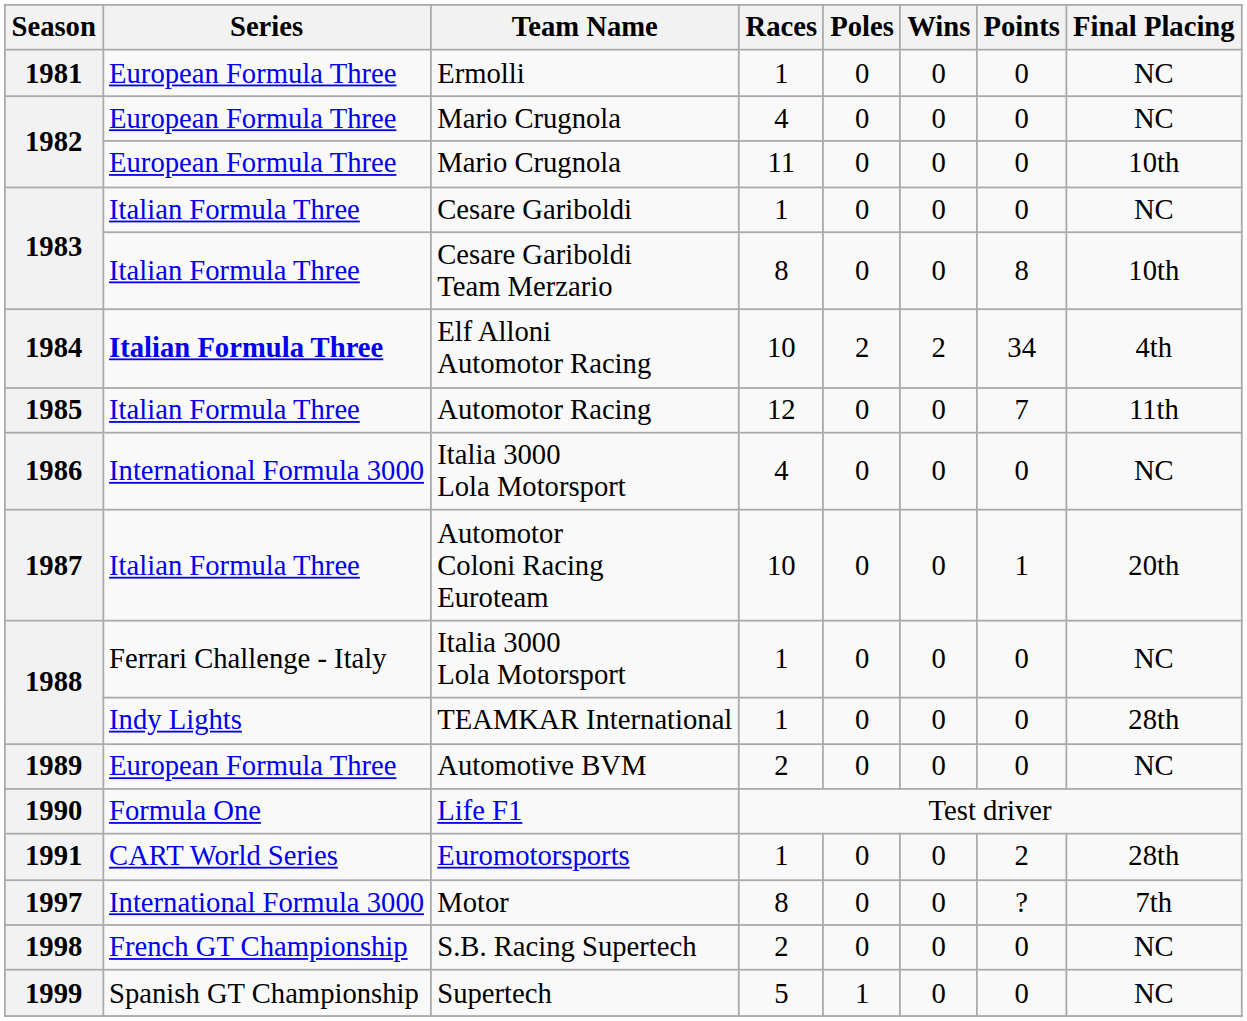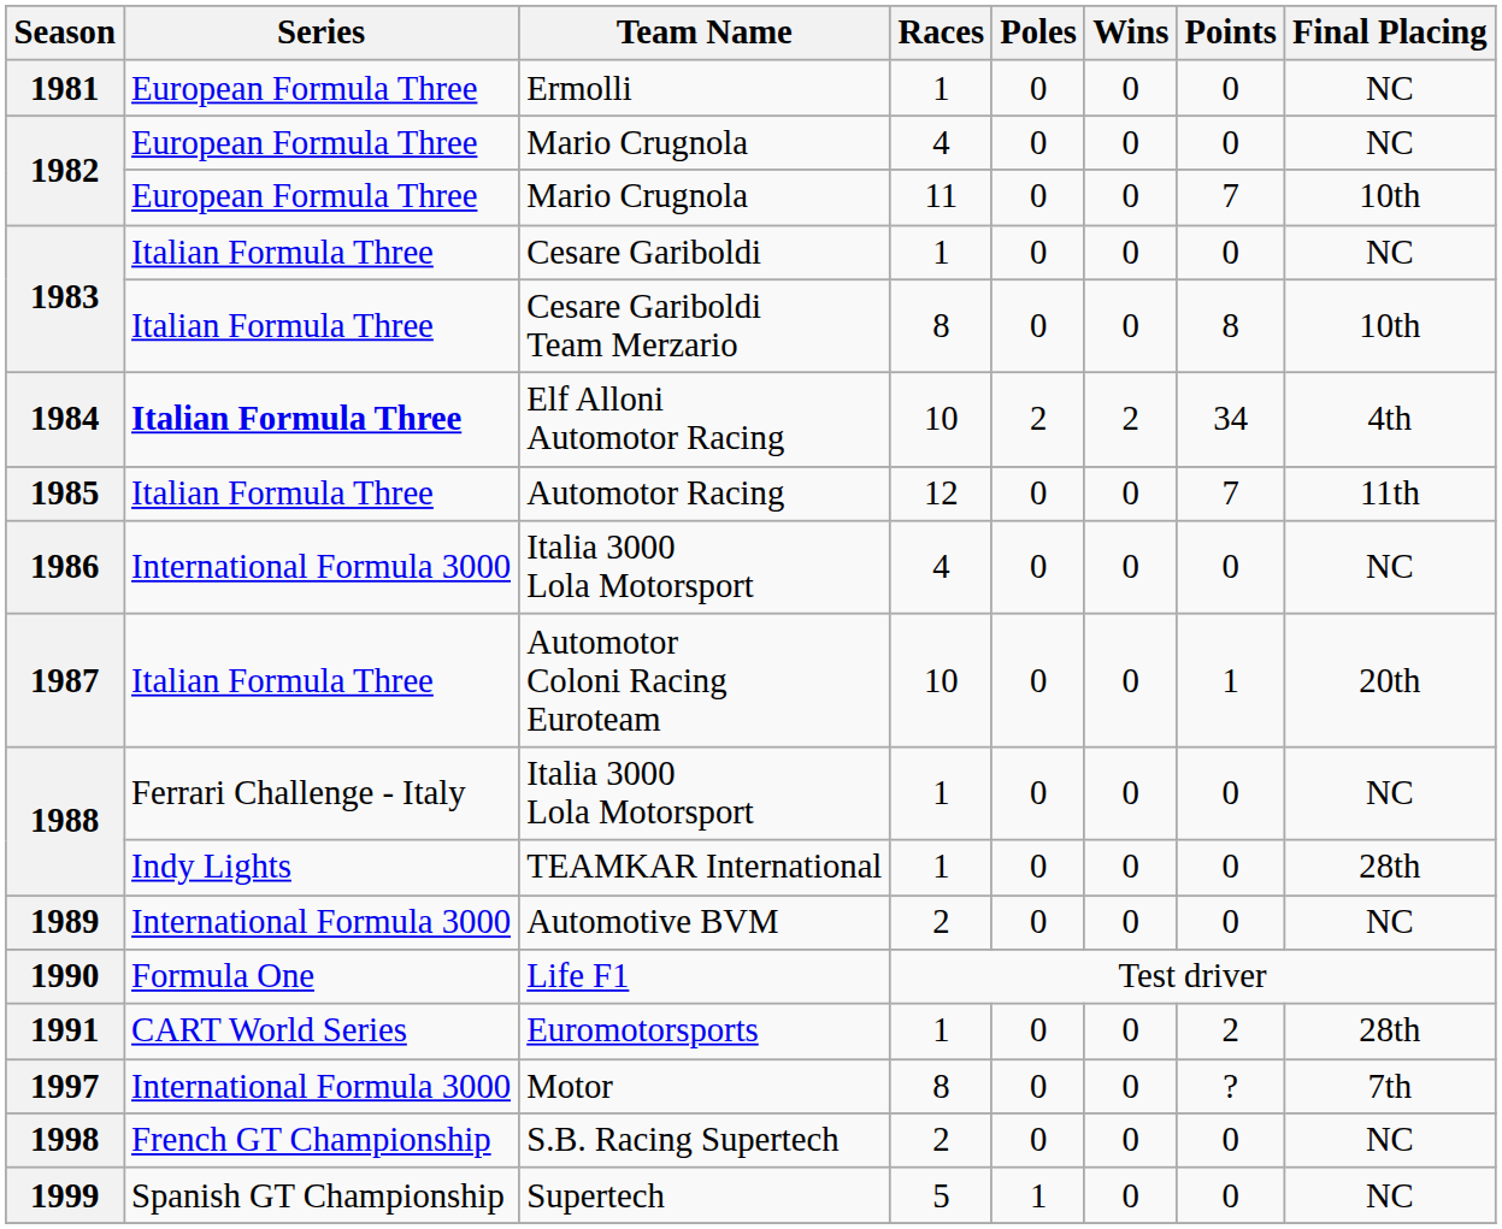 <table class="wikitable">
 <tr>
 <th>Season</th>
 <th>Series</th>
 <th>Team Name</th>
 <th>Races</th>
 <th>Poles</th>
 <th>Wins</th>
 <th>Points</th>
 <th>Final Placing</th>
 </tr>
 <tr>
 <th align="center">1981</th>
 <td><a href='#'>European Formula Three</a></td>
 <td>Ermolli</td>
 <td align="center">1</td>
 <td align="center">0</td>
 <td align="center">0</td>
 <td align="center">0</td>
 <td align="center">NC</td>
 </tr>
 <tr>
 <th rowspan=2 align="center">1982</th>
 <td><a href='#'>European Formula Three</a></td>
 <td>Mario Crugnola</td>
 <td align="center">4</td>
 <td align="center">0</td>
 <td align="center">0</td>
 <td align="center">0</td>
 <td align="center">NC</td>
 </tr>
 <tr>
 <td><a href='#'>European Formula Three</a></td>
 <td>Mario Crugnola</td>
 <td align="center">11</td>
 <td align="center">0</td>
 <td align="center">0</td>
-<td align="center">0</td>
+<td align="center">7</td>
 <td align="center">10th</td>
 </tr>
 <tr>
 <th rowspan=2 align="center">1983</th>
 <td><a href='#'>Italian Formula Three</a></td>
 <td>Cesare Gariboldi</td>
 <td align="center">1</td>
 <td align="center">0</td>
 <td align="center">0</td>
 <td align="center">0</td>
 <td align="center">NC</td>
 </tr>
 <tr>
 <td><a href='#'>Italian Formula Three</a></td>
 <td>Cesare Gariboldi<br>Team Merzario</td>
 <td align="center">8</td>
 <td align="center">0</td>
 <td align="center">0</td>
 <td align="center">8</td>
 <td align="center">10th</td>
 </tr>
 <tr>
 <th align="center">1984</th>
 <td><strong><a href='#'>Italian Formula Three</a></strong></td>
 <td>Elf Alloni<br>Automotor Racing</td>
 <td align="center">10</td>
 <td align="center">2</td>
 <td align="center">2</td>
 <td align="center">34</td>
 <td align="center">4th</td>
 </tr>
 <tr>
 <th align="center">1985</th>
 <td><a href='#'>Italian Formula Three</a></td>
 <td>Automotor Racing</td>
 <td align="center">12</td>
 <td align="center">0</td>
 <td align="center">0</td>
 <td align="center">7</td>
 <td align="center">11th</td>
 </tr>
 <tr>
 <th align="center">1986</th>
 <td><a href='#'>International Formula 3000</a></td>
 <td>Italia 3000<br> Lola Motorsport</td>
 <td align="center">4</td>
 <td align="center">0</td>
 <td align="center">0</td>
 <td align="center">0</td>
 <td align="center">NC</td>
 </tr>
 <tr>
 <th align="center">1987</th>
 <td><a href='#'>Italian Formula Three</a></td>
 <td>Automotor<br>Coloni Racing<br>Euroteam</td>
 <td align="center">10</td>
 <td align="center">0</td>
 <td align="center">0</td>
 <td align="center">1</td>
 <td align="center">20th</td>
 </tr>
 <tr>
 <th rowspan=2 align="center">1988</th>
 <td>Ferrari Challenge - Italy</td>
 <td>Italia 3000<br> Lola Motorsport</td>
 <td align="center">1</td>
 <td align="center">0</td>
 <td align="center">0</td>
 <td align="center">0</td>
 <td align="center">NC</td>
 </tr>
 <tr>
 <td><a href='#'>Indy Lights</a></td>
 <td>TEAMKAR International</td>
 <td align="center">1</td>
 <td align="center">0</td>
 <td align="center">0</td>
 <td align="center">0</td>
 <td align="center">28th</td>
 </tr>
 <tr>
 <th align="center">1989</th>
-<td><a href='#'>European Formula Three</a></td>
+<td><a href='#'>International Formula 3000</a></td>
 <td>Automotive BVM</td>
 <td align="center">2</td>
 <td align="center">0</td>
 <td align="center">0</td>
 <td align="center">0</td>
 <td align="center">NC</td>
 </tr>
 <tr>
 <th>1990</th>
 <td align=left><a href='#'>Formula One</a></td>
 <td align=left><a href='#'>Life F1</a></td>
 <td align="center" colspan=7>Test driver</td>
 </tr>
 <tr>
 <th align="center">1991</th>
 <td><a href='#'>CART World Series</a></td>
 <td><a href='#'>Euromotorsports</a></td>
 <td align="center">1</td>
 <td align="center">0</td>
 <td align="center">0</td>
 <td align="center">2</td>
 <td align="center">28th</td>
 </tr>
 <tr>
 <th align="center">1997</th>
 <td><a href='#'>International Formula 3000</a></td>
 <td>Motor</td>
 <td align="center">8</td>
 <td align="center">0</td>
 <td align="center">0</td>
 <td align="center">?</td>
 <td align="center">7th</td>
 </tr>
 <tr>
 <th align="center">1998</th>
 <td><a href='#'>French GT Championship</a></td>
 <td>S.B. Racing Supertech</td>
 <td align="center">2</td>
 <td align="center">0</td>
 <td align="center">0</td>
 <td align="center">0</td>
 <td align="center">NC</td>
 </tr>
 <tr>
 <th align="center">1999</th>
 <td>Spanish GT Championship</td>
 <td>Supertech</td>
 <td align="center">5</td>
 <td align="center">1</td>
 <td align="center">0</td>
 <td align="center">0</td>
 <td align="center">NC</td>
 </tr>
 <tr>
 </tr>
 </table>
